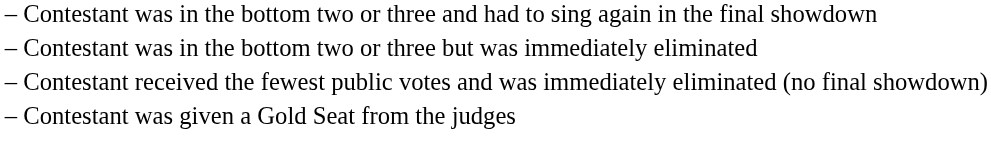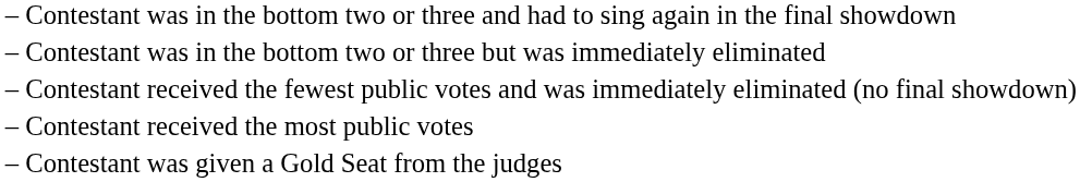 <table>
 <tr>
 <td> –</td>
 <td>Contestant was in the bottom two or three and had to sing again in the final showdown</td>
 </tr>
 <tr>
 <td> –</td>
 <td>Contestant was in the bottom two or three but was immediately eliminated</td>
 </tr>
 <tr>
 <td> –</td>
 <td>Contestant received the fewest public votes and was immediately eliminated (no final showdown)</td>
 </tr>
 <tr>
 <td> –</td>
+<td>Contestant received the most public votes</td>
+</tr>
+<tr>
+<td> –</td>
 <td>Contestant was given a Gold Seat from the judges</td>
 </tr>
 </table>
